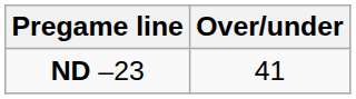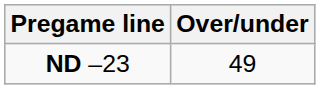 <table class="wikitable">
 <tr align="center">
 <th style=>Pregame line</th>
 <th style=>Over/under</th>
 </tr>
 <tr align="center">
 <td><strong>ND</strong> –23</td>
-<td>41</td>
+<td>49</td>
 </tr>
 </table>
